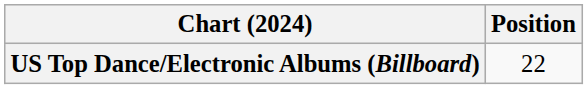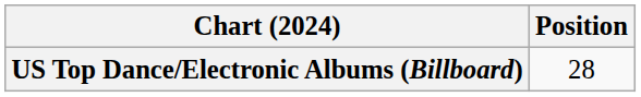 <table class="wikitable plainrowheaders" style="text-align:center">
 <tr>
 <th scope="col">Chart (2024)</th>
 <th scope="col">Position</th>
 </tr>
 <tr>
 <th scope="row">US Top Dance/Electronic Albums (<em>Billboard</em>)</th>
-<td>22</td>
+<td>28</td>
 </tr>
 </table>
